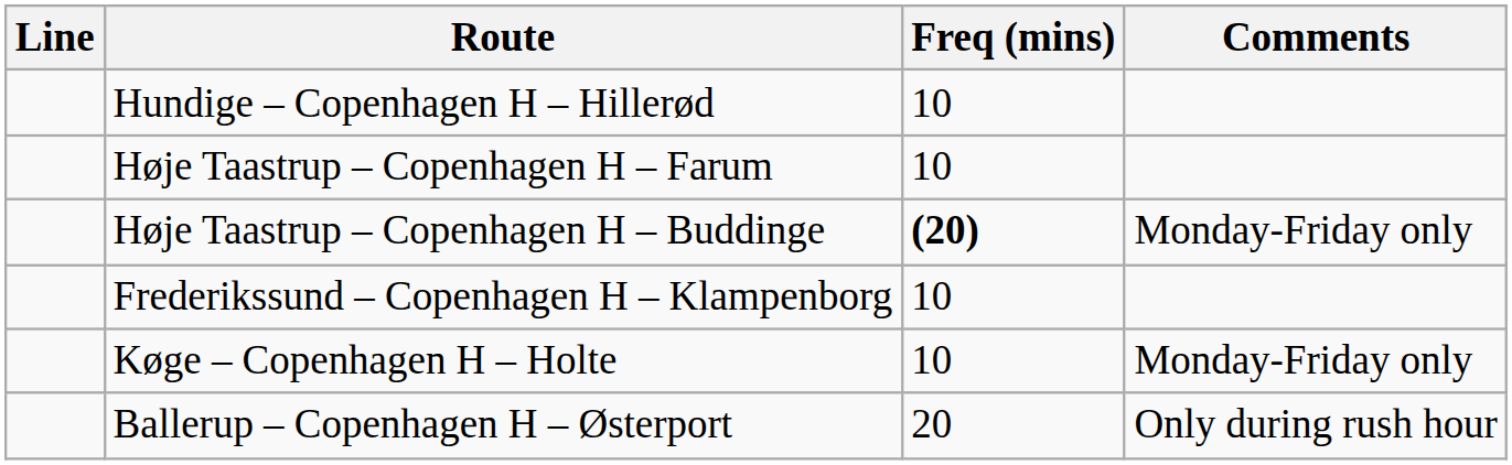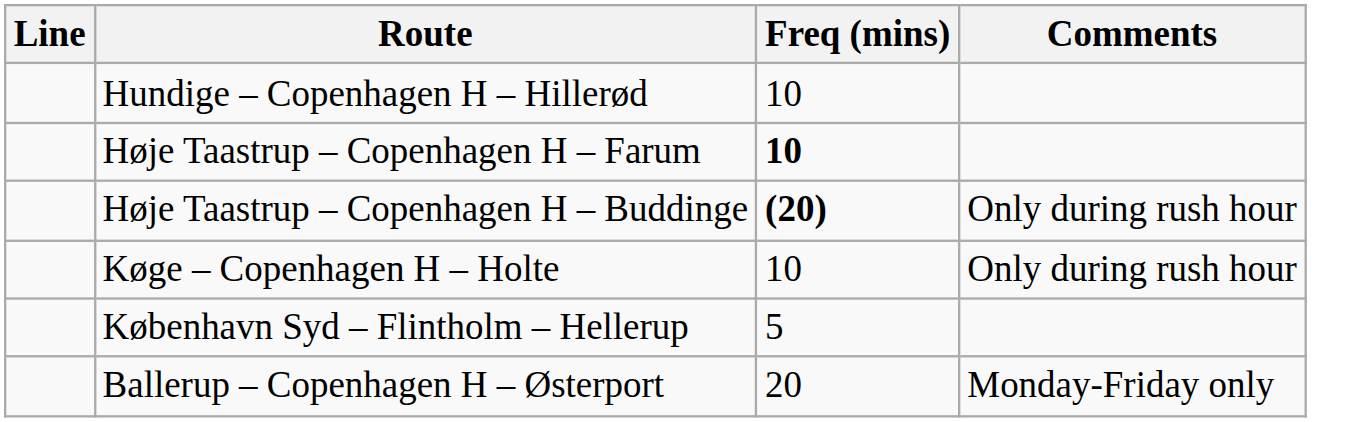 <table class="wikitable sortable">
 <tr>
 <th>Line</th>
 <th>Route</th>
 <th>Freq (mins)</th>
 <th>Comments</th>
 </tr>
 <tr>
 <td></td>
 <td>Hundige – Copenhagen H – Hillerød</td>
 <td>10</td>
 <td></td>
 </tr>
 <tr>
 <td></td>
 <td>Høje Taastrup – Copenhagen H – Farum</td>
-<td>10</td>
+<td><strong>10</strong></td>
 <td></td>
 </tr>
 <tr>
 <td></td>
 <td>Høje Taastrup – Copenhagen H – Buddinge</td>
 <td><strong>(20)</strong></td>
-<td>Monday-Friday only</td>
-</tr>
-<tr>
-<td></td>
-<td>Frederikssund – Copenhagen H – Klampenborg</td>
-<td>10</td>
-<td></td>
+<td>Only during rush hour</td>
 </tr>
 <tr>
 <td></td>
 <td>Køge – Copenhagen H – Holte</td>
 <td>10</td>
-<td>Monday-Friday only</td>
+<td>Only during rush hour</td>
+</tr>
+<tr>
+<td></td>
+<td>København Syd – Flintholm – Hellerup</td>
+<td>5</td>
+<td></td>
 </tr>
 <tr>
 <td></td>
 <td>Ballerup – Copenhagen H – Østerport</td>
 <td>20</td>
-<td>Only during rush hour</td>
+<td>Monday-Friday only</td>
 </tr>
 </table>
